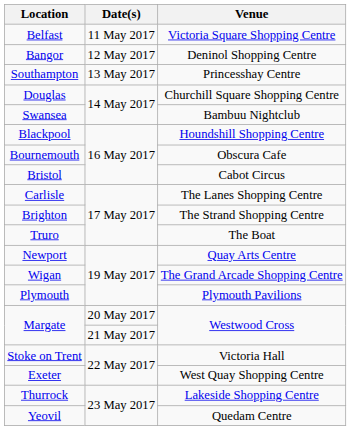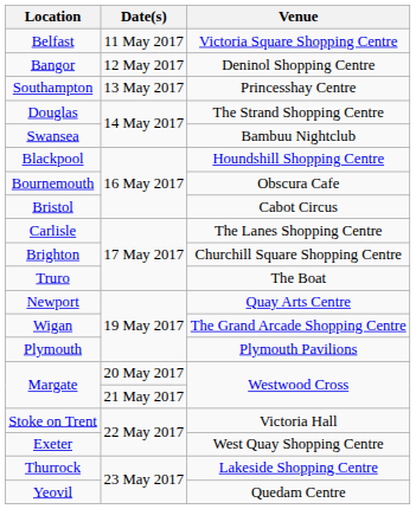 <table class="wikitable sortable plainrowheaders" style="text-align:center">
 <tr>
 <th>Location</th>
 <th scope="col">Date(s)</th>
 <th scope="col">Venue</th>
 </tr>
 <tr>
 <td><a href='#'>Belfast</a></td>
 <td>11 May 2017</td>
 <td><a href='#'>Victoria Square Shopping Centre</a></td>
 </tr>
 <tr>
 <td><a href='#'>Bangor</a></td>
 <td>12 May 2017</td>
 <td>Deninol Shopping Centre</td>
 </tr>
 <tr>
 <td><a href='#'>Southampton</a></td>
 <td>13 May 2017</td>
 <td>Princesshay Centre</td>
 </tr>
 <tr>
 <td><a href='#'>Douglas</a></td>
 <td rowspan="2">14 May 2017</td>
-<td>Churchill Square Shopping Centre</td>
+<td>The Strand Shopping Centre</td>
 </tr>
 <tr>
 <td><a href='#'>Swansea</a></td>
 <td>Bambuu Nightclub</td>
 </tr>
 <tr>
 <td><a href='#'>Blackpool</a></td>
 <td rowspan="3">16 May 2017</td>
 <td><a href='#'>Houndshill Shopping Centre</a></td>
 </tr>
 <tr>
 <td><a href='#'>Bournemouth</a></td>
 <td>Obscura Cafe</td>
 </tr>
 <tr>
 <td><a href='#'>Bristol</a></td>
 <td>Cabot Circus</td>
 </tr>
 <tr>
 <td><a href='#'>Carlisle</a></td>
 <td rowspan="3">17 May 2017</td>
 <td>The Lanes Shopping Centre</td>
 </tr>
 <tr>
 <td><a href='#'>Brighton</a></td>
-<td>The Strand Shopping Centre</td>
+<td>Churchill Square Shopping Centre</td>
 </tr>
 <tr>
 <td><a href='#'>Truro</a></td>
 <td>The Boat</td>
 </tr>
 <tr>
 <td><a href='#'>Newport</a></td>
 <td rowspan="3">19 May 2017</td>
 <td><a href='#'>Quay Arts Centre</a></td>
 </tr>
 <tr>
 <td><a href='#'>Wigan</a></td>
 <td><a href='#'>The Grand Arcade Shopping Centre</a></td>
 </tr>
 <tr>
 <td><a href='#'>Plymouth</a></td>
 <td><a href='#'>Plymouth Pavilions</a></td>
 </tr>
 <tr>
 <td rowspan="2"><a href='#'>Margate</a></td>
 <td>20 May 2017</td>
 <td rowspan="2"><a href='#'>Westwood Cross</a></td>
 </tr>
 <tr>
 <td>21 May 2017</td>
 </tr>
 <tr>
 <td><a href='#'>Stoke on Trent</a></td>
 <td rowspan="2">22 May 2017</td>
 <td>Victoria Hall</td>
 </tr>
 <tr>
 <td><a href='#'>Exeter</a></td>
 <td>West Quay Shopping Centre</td>
 </tr>
 <tr>
 <td><a href='#'>Thurrock</a></td>
 <td rowspan="2">23 May 2017</td>
 <td><a href='#'>Lakeside Shopping Centre</a></td>
 </tr>
 <tr>
 <td><a href='#'>Yeovil</a></td>
 <td>Quedam Centre</td>
 </tr>
 </table>
